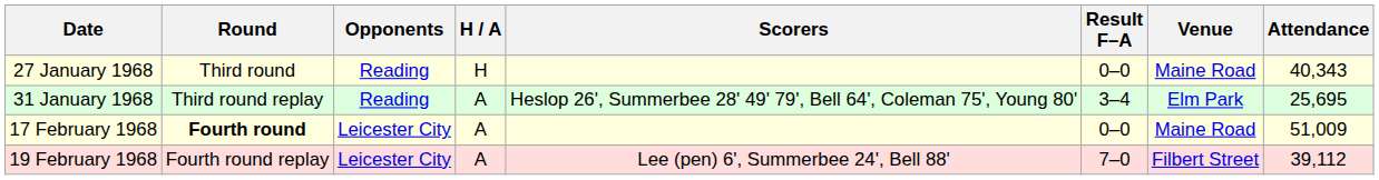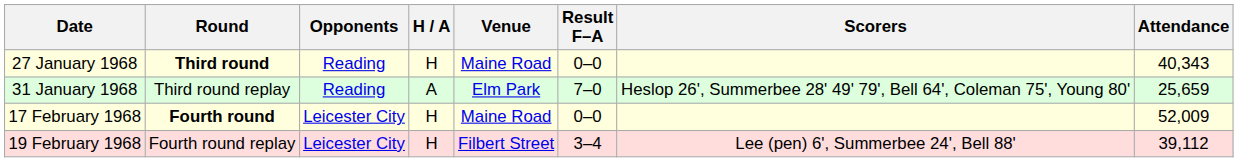 <table class="wikitable" style="text-align:center">
 <tr>
 <th>Date</th>
 <th>Round</th>
 <th>Opponents</th>
 <th>H / A</th>
+<th>Venue</th>
+<th>Result<br>F–A</th>
 <th>Scorers</th>
-<th>Result<br>F–A</th>
-<th>Venue</th>
 <th>Attendance</th>
 </tr>
 <tr bgcolor="#ffffdd">
 <td>27 January 1968</td>
-<td>Third round</td>
+<td><strong>Third round</strong></td>
 <td><a href='#'>Reading</a></td>
 <td>H</td>
+<td><a href='#'>Maine Road</a></td>
+<td>0–0</td>
 <td></td>
-<td>0–0</td>
-<td><a href='#'>Maine Road</a></td>
 <td>40,343</td>
 </tr>
 <tr bgcolor="#ddffdd">
 <td>31 January 1968</td>
 <td>Third round replay</td>
 <td><a href='#'>Reading</a></td>
 <td>A</td>
+<td><a href='#'>Elm Park</a></td>
+<td>7–0</td>
 <td>Heslop 26', Summerbee 28' 49' 79', Bell 64', Coleman 75', Young 80'</td>
-<td>3–4</td>
-<td><a href='#'>Elm Park</a></td>
-<td>25,695</td>
+<td>25,659</td>
 </tr>
 <tr bgcolor="#ffffdd">
 <td>17 February 1968</td>
 <td><strong>Fourth round</strong></td>
 <td><a href='#'>Leicester City</a></td>
-<td>A</td>
+<td>H</td>
+<td><a href='#'>Maine Road</a></td>
+<td>0–0</td>
 <td></td>
-<td>0–0</td>
-<td><a href='#'>Maine Road</a></td>
-<td>51,009</td>
+<td>52,009</td>
 </tr>
 <tr bgcolor="#ffdddd">
 <td>19 February 1968</td>
 <td>Fourth round replay</td>
 <td><a href='#'>Leicester City</a></td>
-<td>A</td>
+<td>H</td>
+<td><a href='#'>Filbert Street</a></td>
+<td>3–4</td>
 <td>Lee (pen) 6', Summerbee 24', Bell 88'</td>
-<td>7–0</td>
-<td><a href='#'>Filbert Street</a></td>
 <td>39,112</td>
 </tr>
 </table>
